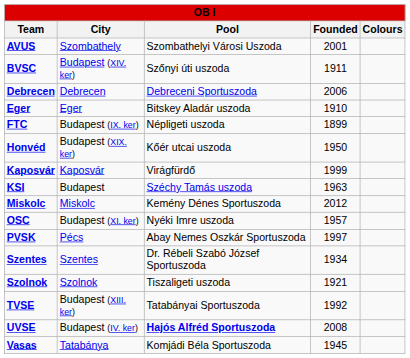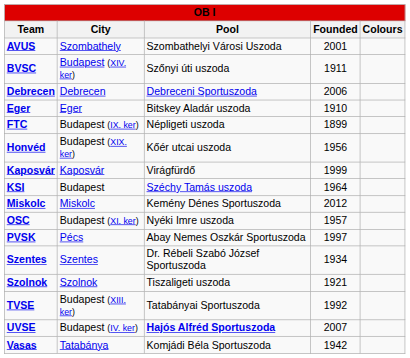 <table class="wikitable sortable">
 <tr>
 <td bgcolor=#DD0000 align="center" colspan="17"><strong><span>OB I</span></strong></td>
 </tr>
 <tr>
 <th>Team</th>
 <th>City</th>
 <th>Pool</th>
 <th>Founded</th>
 <th>Colours</th>
 </tr>
 <tr>
 <td><strong><a href='#'>AVUS</a></strong></td>
 <td><a href='#'>Szombathely</a></td>
 <td>Szombathelyi Városi Uszoda</td>
 <td style="text-align: center;">2001</td>
 <td style="text-align: center;"> </td>
 </tr>
 <tr>
 <td><strong><a href='#'>BVSC</a></strong></td>
 <td><a href='#'>Budapest</a> <small>(<a href='#'>XIV. ker</a>)</small></td>
 <td>Szőnyi úti uszoda</td>
 <td style="text-align: center;">1911</td>
 <td style="text-align: center;"> </td>
 </tr>
 <tr>
 <td><strong><a href='#'>Debrecen</a></strong></td>
 <td><a href='#'>Debrecen</a></td>
 <td><a href='#'>Debreceni Sportuszoda</a></td>
 <td style="text-align: center;">2006</td>
 <td style="text-align: center;"> </td>
 </tr>
 <tr>
 <td><strong><a href='#'>Eger</a></strong></td>
 <td><a href='#'>Eger</a></td>
 <td>Bitskey Aladár uszoda</td>
 <td style="text-align: center;">1910</td>
 <td style="text-align: center;"> </td>
 </tr>
 <tr>
 <td><strong><a href='#'>FTC</a></strong></td>
 <td>Budapest <small>(<a href='#'>IX. ker</a>)</small></td>
 <td>Népligeti uszoda</td>
 <td style="text-align: center;">1899</td>
 <td style="text-align: center;"> </td>
 </tr>
 <tr>
 <td><strong><a href='#'>Honvéd</a></strong></td>
 <td>Budapest <small>(<a href='#'>XIX. ker</a>)</small></td>
 <td>Kőér utcai uszoda</td>
-<td style="text-align: center;">1950</td>
+<td style="text-align: center;">1956</td>
 <td style="text-align: center;">  </td>
 </tr>
 <tr>
 <td><strong><a href='#'>Kaposvár</a></strong></td>
 <td><a href='#'>Kaposvár</a></td>
 <td>Virágfürdő</td>
 <td style="text-align: center;">1999</td>
 <td style="text-align: center;"> </td>
 </tr>
 <tr>
 <td><strong><a href='#'>KSI</a></strong></td>
 <td>Budapest</td>
 <td><a href='#'>Széchy Tamás uszoda</a></td>
-<td style="text-align: center;">1963</td>
+<td style="text-align: center;">1964</td>
 <td style="text-align: center;"> </td>
 </tr>
 <tr>
 <td><strong><a href='#'>Miskolc</a></strong></td>
 <td><a href='#'>Miskolc</a></td>
 <td>Kemény Dénes Sportuszoda</td>
 <td style="text-align: center;">2012</td>
 <td style="text-align: center;"> </td>
 </tr>
 <tr>
 <td><strong><a href='#'>OSC</a></strong></td>
 <td>Budapest <small>(<a href='#'>XI. ker</a>)</small></td>
 <td>Nyéki Imre uszoda</td>
 <td style="text-align: center;">1957</td>
 <td style="text-align: center;"> </td>
 </tr>
 <tr>
 <td><strong><a href='#'>PVSK</a></strong></td>
 <td><a href='#'>Pécs</a></td>
 <td>Abay Nemes Oszkár Sportuszoda</td>
 <td style="text-align: center;">1997</td>
 <td style="text-align: center;"> </td>
 </tr>
 <tr>
 <td><strong><a href='#'>Szentes</a></strong></td>
 <td><a href='#'>Szentes</a></td>
 <td>Dr. Rébeli Szabó József Sportuszoda</td>
 <td style="text-align: center;">1934</td>
 <td style="text-align: center;"> </td>
 </tr>
 <tr>
 <td><strong><a href='#'>Szolnok</a></strong></td>
 <td><a href='#'>Szolnok</a></td>
 <td>Tiszaligeti uszoda</td>
 <td style="text-align: center;">1921</td>
 <td style="text-align: center;"> </td>
 </tr>
 <tr>
 <td><strong><a href='#'>TVSE</a></strong></td>
 <td>Budapest <small>(<a href='#'>XIII. ker</a>)</small></td>
 <td>Tatabányai Sportuszoda</td>
 <td style="text-align: center;">1992</td>
 <td style="text-align: center;"> </td>
 </tr>
 <tr>
 <td><strong><a href='#'>UVSE</a></strong></td>
 <td>Budapest <small>(<a href='#'>IV. ker</a>)</small></td>
 <td><strong><a href='#'>Hajós Alfréd Sportuszoda</a></strong></td>
-<td style="text-align: center;">2008</td>
+<td style="text-align: center;">2007</td>
 <td style="text-align: center;"> </td>
 </tr>
 <tr>
 <td><strong><a href='#'>Vasas</a></strong></td>
 <td><a href='#'>Tatabánya</a></td>
 <td>Komjádi Béla Sportuszoda</td>
-<td style="text-align: center;">1945</td>
+<td style="text-align: center;">1942</td>
 <td style="text-align: center;"> </td>
 </tr>
 </table>
